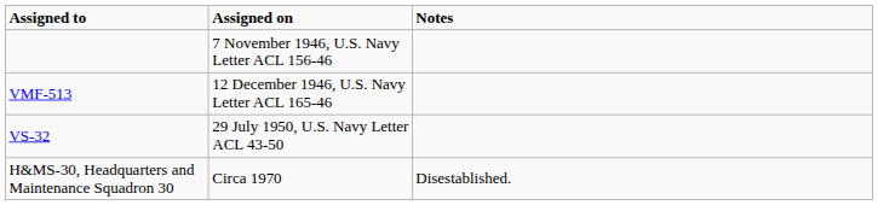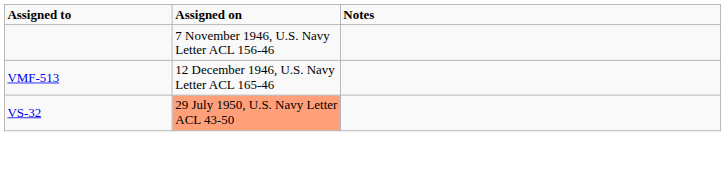 <table class="wikitable" style="width: 70%;">
 <tr>
 <td style="width: 200px;"><strong>Assigned to</strong></td>
 <td style="width: 200px;"><strong>Assigned on</strong></td>
 <td><strong>Notes</strong></td>
 </tr>
 <tr>
 <td></td>
 <td>7 November 1946, U.S. Navy Letter ACL 156-46</td>
 <td></td>
 </tr>
 <tr>
 <td><a href='#'>VMF-513</a></td>
 <td>12 December 1946, U.S. Navy Letter ACL 165-46</td>
 <td></td>
 </tr>
 <tr>
 <td><a href='#'>VS-32</a></td>
-<td>29 July 1950, U.S. Navy Letter ACL 43-50</td>
+<td style="background: lightsalmon;">29 July 1950, U.S. Navy Letter ACL 43-50</td>
 <td></td>
 </tr>
-<tr>
-<td>H&MS-30, Headquarters and Maintenance Squadron 30</td>
-<td>Circa 1970</td>
-<td>Disestablished.</td>
-</tr>
 </table>
